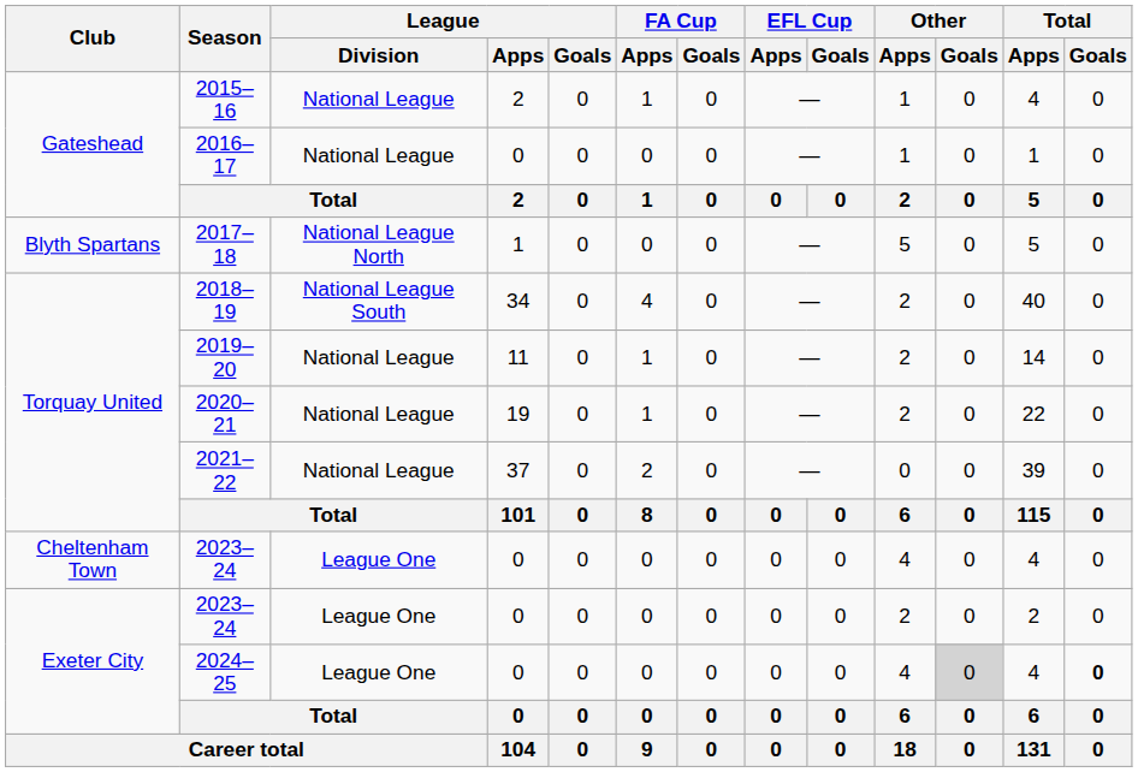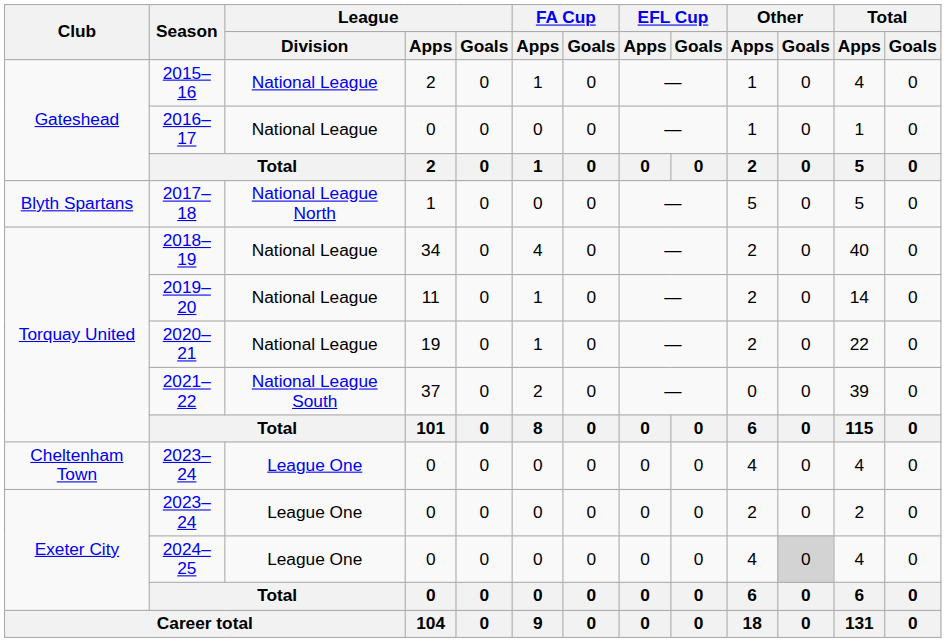 <table class=wikitable style="text-align: center">
 <tr>
 <th rowspan=2>Club</th>
 <th rowspan=2>Season</th>
 <th colspan=3>League</th>
 <th colspan=2><a href='#'>FA Cup</a></th>
 <th colspan=2><a href='#'>EFL Cup</a></th>
 <th colspan=2>Other</th>
 <th colspan=2>Total</th>
 </tr>
 <tr>
 <th>Division</th>
 <th>Apps</th>
 <th>Goals</th>
 <th>Apps</th>
 <th>Goals</th>
 <th>Apps</th>
 <th>Goals</th>
 <th>Apps</th>
 <th>Goals</th>
 <th>Apps</th>
 <th>Goals</th>
 </tr>
 <tr>
 <td rowspan=3><a href='#'>Gateshead</a></td>
 <td><a href='#'>2015–16</a></td>
 <td><a href='#'>National League</a></td>
 <td>2</td>
 <td>0</td>
 <td>1</td>
 <td>0</td>
 <td colspan=2>—</td>
 <td>1</td>
 <td>0</td>
 <td>4</td>
 <td>0</td>
 </tr>
 <tr>
 <td><a href='#'>2016–17</a></td>
 <td>National League</td>
 <td>0</td>
 <td>0</td>
 <td>0</td>
 <td>0</td>
 <td colspan=2>—</td>
 <td>1</td>
 <td>0</td>
 <td>1</td>
 <td>0</td>
 </tr>
 <tr>
 <th colspan=2>Total</th>
 <th>2</th>
 <th>0</th>
 <th>1</th>
 <th>0</th>
 <th>0</th>
 <th>0</th>
 <th>2</th>
 <th>0</th>
 <th>5</th>
 <th>0</th>
 </tr>
 <tr>
 <td><a href='#'>Blyth Spartans</a></td>
 <td><a href='#'>2017–18</a></td>
 <td><a href='#'>National League North</a></td>
 <td>1</td>
 <td>0</td>
 <td>0</td>
 <td>0</td>
 <td colspan=2>—</td>
 <td>5</td>
 <td>0</td>
 <td>5</td>
 <td>0</td>
 </tr>
 <tr>
 <td rowspan=5><a href='#'>Torquay United</a></td>
 <td><a href='#'>2018–19</a></td>
-<td><a href='#'>National League South</a></td>
+<td>National League</td>
 <td>34</td>
 <td>0</td>
 <td>4</td>
 <td>0</td>
 <td colspan=2>—</td>
 <td>2</td>
 <td>0</td>
 <td>40</td>
 <td>0</td>
 </tr>
 <tr>
 <td><a href='#'>2019–20</a></td>
 <td>National League</td>
 <td>11</td>
 <td>0</td>
 <td>1</td>
 <td>0</td>
 <td colspan=2>—</td>
 <td>2</td>
 <td>0</td>
 <td>14</td>
 <td>0</td>
 </tr>
 <tr>
 <td><a href='#'>2020–21</a></td>
 <td>National League</td>
 <td>19</td>
 <td>0</td>
 <td>1</td>
 <td>0</td>
 <td colspan=2>—</td>
 <td>2</td>
 <td>0</td>
 <td>22</td>
 <td>0</td>
 </tr>
 <tr>
 <td><a href='#'>2021–22</a></td>
-<td>National League</td>
+<td><a href='#'>National League South</a></td>
 <td>37</td>
 <td>0</td>
 <td>2</td>
 <td>0</td>
 <td colspan=2>—</td>
 <td>0</td>
 <td>0</td>
 <td>39</td>
 <td>0</td>
 </tr>
 <tr>
 <th colspan=2>Total</th>
 <th>101</th>
 <th>0</th>
 <th>8</th>
 <th>0</th>
 <th>0</th>
 <th>0</th>
 <th>6</th>
 <th>0</th>
 <th>115</th>
 <th>0</th>
 </tr>
 <tr>
 <td><a href='#'>Cheltenham Town</a></td>
 <td><a href='#'>2023–24</a></td>
 <td><a href='#'>League One</a></td>
 <td>0</td>
 <td>0</td>
 <td>0</td>
 <td>0</td>
 <td>0</td>
 <td>0</td>
 <td>4</td>
 <td>0</td>
 <td>4</td>
 <td>0</td>
 </tr>
 <tr>
 <td rowspan=3><a href='#'>Exeter City</a></td>
 <td><a href='#'>2023–24</a></td>
 <td>League One</td>
 <td>0</td>
 <td>0</td>
 <td>0</td>
 <td>0</td>
 <td>0</td>
 <td>0</td>
 <td>2</td>
 <td>0</td>
 <td>2</td>
 <td>0</td>
 </tr>
 <tr>
 <td><a href='#'>2024–25</a></td>
 <td>League One</td>
 <td>0</td>
 <td>0</td>
 <td>0</td>
 <td>0</td>
 <td>0</td>
 <td>0</td>
 <td>4</td>
 <td style="background: lightgrey;">0</td>
 <td>4</td>
-<td><strong>0</strong></td>
+<td>0</td>
 </tr>
 <tr>
 <th colspan=2>Total</th>
 <th>0</th>
 <th>0</th>
 <th>0</th>
 <th>0</th>
 <th>0</th>
 <th>0</th>
 <th>6</th>
 <th>0</th>
 <th>6</th>
 <th>0</th>
 </tr>
 <tr>
 <th colspan=3>Career total</th>
 <th>104</th>
 <th>0</th>
 <th>9</th>
 <th>0</th>
 <th>0</th>
 <th>0</th>
 <th>18</th>
 <th>0</th>
 <th>131</th>
 <th>0</th>
 </tr>
 </table>
